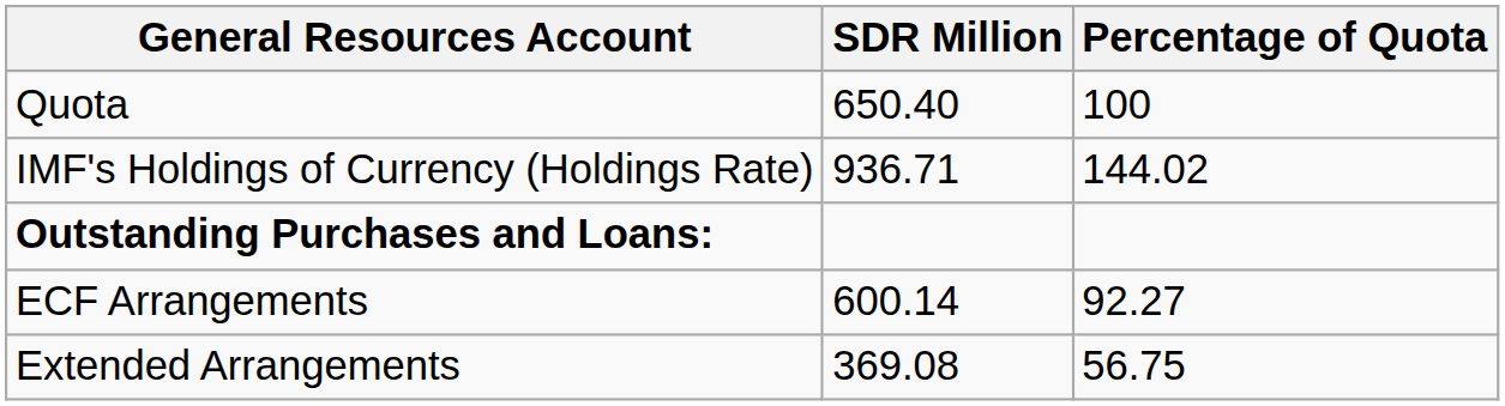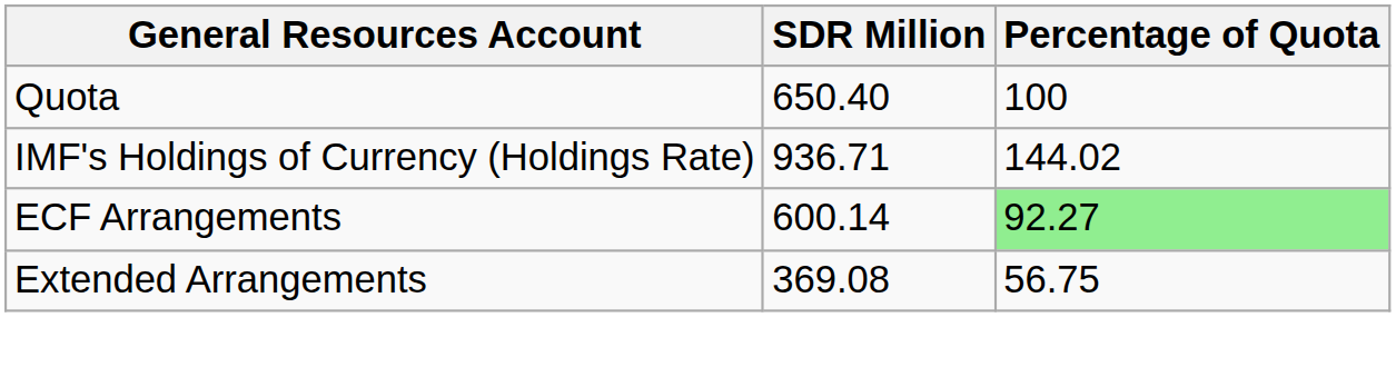 <table class="wikitable">
 <tr>
 <th>General Resources Account</th>
 <th>SDR Million</th>
 <th>Percentage of Quota</th>
 </tr>
 <tr>
 <td>Quota</td>
 <td>650.40</td>
 <td>100</td>
 </tr>
 <tr>
 <td>IMF's Holdings of Currency (Holdings Rate)</td>
 <td>936.71</td>
 <td>144.02</td>
 </tr>
 <tr>
-<td><strong>Outstanding Purchases and Loans:</strong></td>
-<td></td>
-<td></td>
-</tr>
-<tr>
 <td>ECF Arrangements</td>
 <td>600.14</td>
-<td>92.27</td>
+<td style="background: lightgreen;">92.27</td>
 </tr>
 <tr>
 <td>Extended Arrangements</td>
 <td>369.08</td>
 <td>56.75</td>
 </tr>
 </table>
